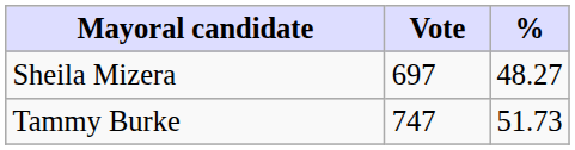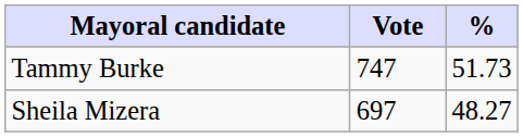 <table class="wikitable">
 <tr>
 <th style="background:#ddf; width:200px;">Mayoral candidate</th>
 <th style="background:#ddf; width:50px;">Vote</th>
 <th style="background:#ddf; width:30px;">%</th>
 </tr>
 <tr>
+<td>Tammy Burke</td>
+<td>747</td>
+<td>51.73</td>
+</tr>
+<tr>
 <td>Sheila Mizera</td>
 <td>697</td>
 <td>48.27</td>
 </tr>
-<tr>
-<td>Tammy Burke</td>
-<td>747</td>
-<td>51.73</td>
-</tr>
 </table>
